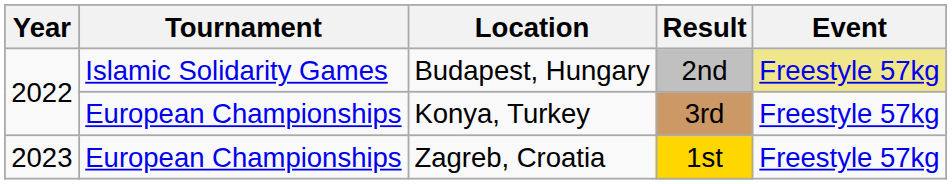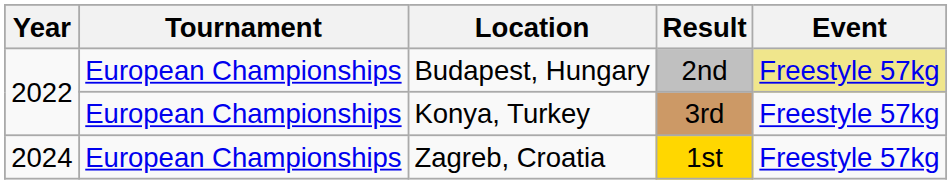 <table class="wikitable" style="font-size:95%;">
 <tr>
 <th>Year</th>
 <th>Tournament</th>
 <th>Location</th>
 <th>Result</th>
 <th>Event</th>
 </tr>
 <tr>
 <td rowspan=2>2022</td>
-<td><a href='#'>Islamic Solidarity Games</a></td>
+<td><a href='#'>European Championships</a></td>
 <td>Budapest, Hungary</td>
 <td align="center" bgcolor="silver">2nd</td>
 <td style="background: khaki;"><a href='#'>Freestyle 57kg</a></td>
 </tr>
 <tr>
 <td><a href='#'>European Championships</a></td>
 <td>Konya, Turkey</td>
 <td align="center" bgcolor="cc9966">3rd</td>
 <td><a href='#'>Freestyle 57kg</a></td>
 </tr>
 <tr>
-<td>2023</td>
+<td>2024</td>
 <td><a href='#'>European Championships</a></td>
 <td>Zagreb, Croatia</td>
 <td align="center" bgcolor="gold">1st</td>
 <td><a href='#'>Freestyle 57kg</a></td>
 </tr>
 </table>
